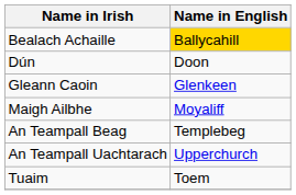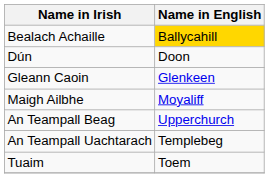 <table class="wikitable">
 <tr>
 <th>Name in Irish</th>
 <th>Name in English</th>
 </tr>
 <tr>
 <td>Bealach Achaille</td>
 <td style="background: gold;">Ballycahill</td>
 </tr>
 <tr>
 <td>Dún</td>
 <td>Doon</td>
 </tr>
 <tr>
 <td>Gleann Caoin</td>
 <td><a href='#'>Glenkeen</a></td>
 </tr>
 <tr>
 <td>Maigh Ailbhe</td>
 <td><a href='#'>Moyaliff</a></td>
 </tr>
 <tr>
 <td>An Teampall Beag</td>
-<td>Templebeg</td>
+<td><a href='#'>Upperchurch</a></td>
 </tr>
 <tr>
 <td>An Teampall Uachtarach</td>
-<td><a href='#'>Upperchurch</a></td>
+<td>Templebeg</td>
 </tr>
 <tr>
 <td>Tuaim</td>
 <td>Toem</td>
 </tr>
 <tr>
 </tr>
 </table>
